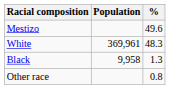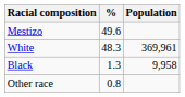 <table class="wikitable">
 <tr>
 <th>Racial composition</th>
+<th>%</th>
 <th>Population</th>
-<th>%</th>
 </tr>
 <tr>
 <td><a href='#'>Mestizo</a></td>
+<td style="text-align:right;">49.6</td>
 <td></td>
-<td style="text-align:right;">49.6</td>
 </tr>
 <tr>
 <td><a href='#'>White</a></td>
+<td style="text-align:right;">48.3</td>
 <td style="text-align:right;">369,961</td>
-<td style="text-align:right;">48.3</td>
 </tr>
 <tr>
 <td><a href='#'>Black</a></td>
+<td style="text-align:right;">1.3</td>
 <td style="text-align:right;">9,958</td>
-<td style="text-align:right;">1.3</td>
 </tr>
 <tr>
 <td>Other race</td>
+<td style="text-align:right;">0.8</td>
 <td></td>
-<td style="text-align:right;">0.8</td>
 </tr>
 </table>
